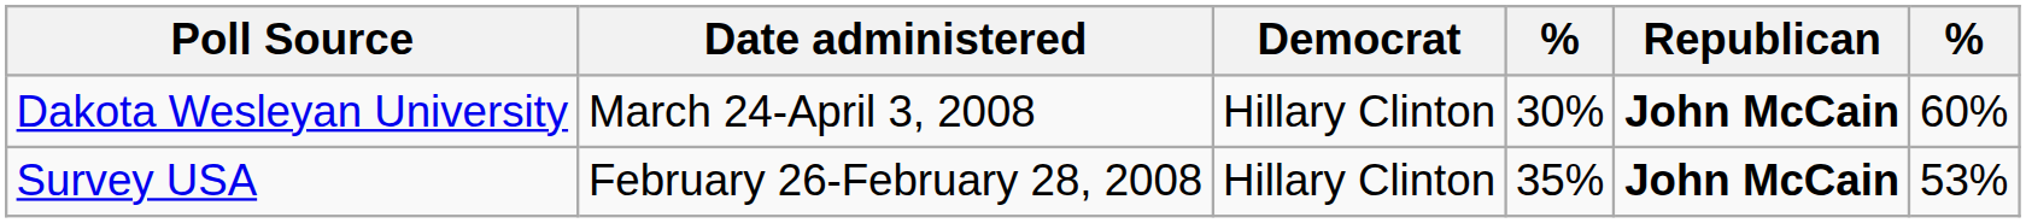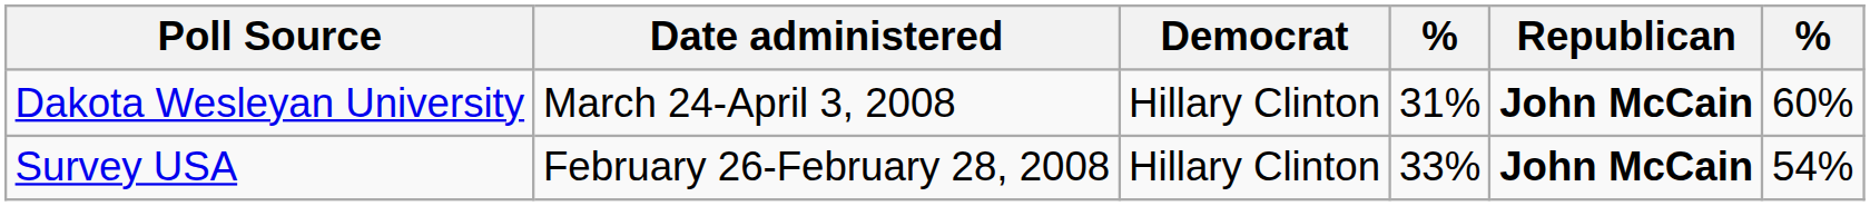 <table class="wikitable">
 <tr valign=bottom>
 <th>Poll Source</th>
 <th>Date administered</th>
 <th>Democrat</th>
 <th>%</th>
 <th>Republican</th>
 <th>%</th>
 </tr>
 <tr>
 <td><a href='#'>Dakota Wesleyan University</a></td>
 <td>March 24-April 3, 2008</td>
 <td>Hillary Clinton</td>
-<td>30%</td>
+<td>31%</td>
 <td><strong>John McCain</strong></td>
 <td>60%</td>
 </tr>
 <tr>
 <td><a href='#'>Survey USA</a></td>
 <td>February 26-February 28, 2008</td>
 <td>Hillary Clinton</td>
-<td>35%</td>
+<td>33%</td>
 <td><strong>John McCain</strong></td>
-<td>53%</td>
+<td>54%</td>
 </tr>
 </table>
